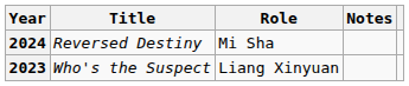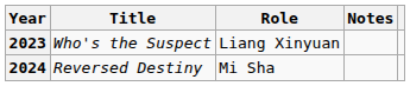 <table class="wikitable sortable plainrowheaders">
 <tr>
 <th scope="col">Year</th>
 <th scope="col">Title</th>
 <th scope="col">Role</th>
 <th scope="col">Notes</th>
 <th scope="col" class="unsortable"></th>
 </tr>
 <tr>
+<th scope="row">2023</th>
+<td><em>Who's the Suspect</em></td>
+<td>Liang Xinyuan</td>
+<td></td>
+<td></td>
+</tr>
+<tr>
 <th scope="row">2024</th>
 <td><em>Reversed Destiny</em></td>
 <td>Mi Sha</td>
 <td></td>
 <td></td>
 </tr>
 <tr>
-<th scope="row">2023</th>
-<td><em>Who's the Suspect</em></td>
-<td>Liang Xinyuan</td>
-<td></td>
-<td></td>
-</tr>
-<tr>
 </tr>
 </table>
